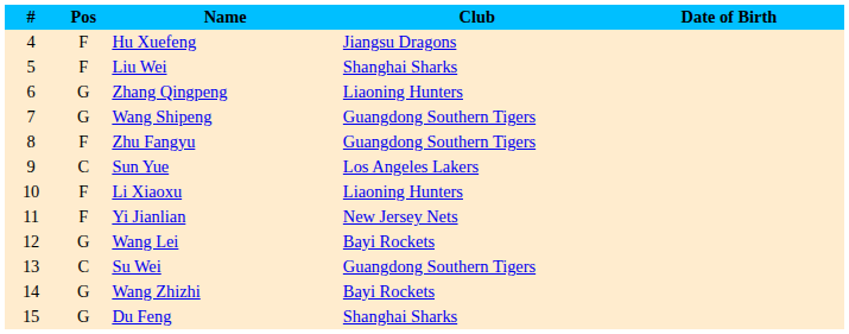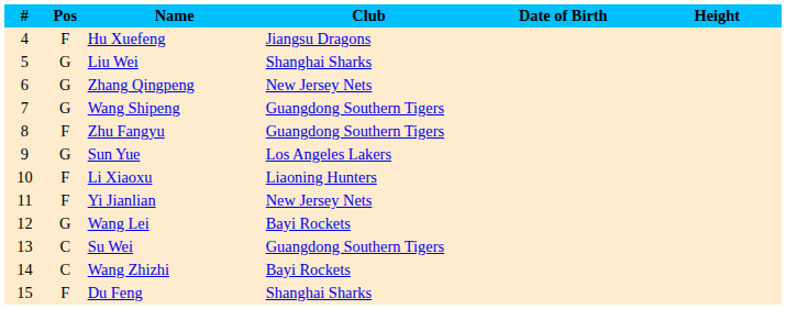 <table border=0 cellpadding=2 cellspacing=0  |- bgcolor=#FFECCE style="text-align:center; font-size:90%;" width=80%>
 <tr bgcolor=#00BFFF>
 <th width=5%>#</th>
 <th width=5%>Pos</th>
 <th width=22%>Name</th>
 <th width=26%>Club</th>
 <th width=22%>Date of Birth</th>
+<th width=16%>Height</th>
 </tr>
 <tr>
 <td>4</td>
 <td>F</td>
 <td align=left><a href='#'>Hu Xuefeng</a></td>
 <td align=left> <a href='#'>Jiangsu Dragons</a></td>
 <td align=left></td>
+<td></td>
 </tr>
 <tr>
 <td>5</td>
-<td>F</td>
+<td>G</td>
 <td align=left><a href='#'>Liu Wei</a></td>
 <td align=left> <a href='#'>Shanghai Sharks</a></td>
 <td align=left></td>
+<td></td>
 </tr>
 <tr>
 <td>6</td>
 <td>G</td>
 <td align=left><a href='#'>Zhang Qingpeng</a></td>
-<td align=left> <a href='#'>Liaoning Hunters</a></td>
+<td align=left> <a href='#'>New Jersey Nets</a></td>
 <td align=left></td>
+<td></td>
 </tr>
 <tr>
 <td>7</td>
 <td>G</td>
 <td align=left><a href='#'>Wang Shipeng</a></td>
 <td align=left> <a href='#'>Guangdong Southern Tigers</a></td>
 <td align=left></td>
+<td></td>
 </tr>
 <tr>
 <td>8</td>
 <td>F</td>
 <td align=left><a href='#'>Zhu Fangyu</a></td>
 <td align=left> <a href='#'>Guangdong Southern Tigers</a></td>
 <td align=left></td>
+<td></td>
 </tr>
 <tr>
 <td>9</td>
-<td>C</td>
+<td>G</td>
 <td align=left><a href='#'>Sun Yue</a></td>
 <td align=left> <a href='#'>Los Angeles Lakers</a></td>
 <td align=left></td>
+<td></td>
 </tr>
 <tr>
 <td>10</td>
 <td>F</td>
 <td align=left><a href='#'>Li Xiaoxu</a></td>
 <td align=left> <a href='#'>Liaoning Hunters</a></td>
 <td align=left></td>
+<td></td>
 </tr>
 <tr>
 <td>11</td>
 <td>F</td>
 <td align=left><a href='#'>Yi Jianlian</a></td>
 <td align=left> <a href='#'>New Jersey Nets</a></td>
 <td align=left></td>
+<td></td>
 </tr>
 <tr>
 <td>12</td>
 <td>G</td>
 <td align=left><a href='#'>Wang Lei</a></td>
 <td align=left> <a href='#'>Bayi Rockets</a></td>
 <td align=left></td>
+<td></td>
 </tr>
 <tr>
 <td>13</td>
 <td>C</td>
 <td align=left><a href='#'>Su Wei</a></td>
 <td align=left> <a href='#'>Guangdong Southern Tigers</a></td>
 <td align=left></td>
+<td></td>
 </tr>
 <tr>
 <td>14</td>
-<td>G</td>
+<td>C</td>
 <td align=left><a href='#'>Wang Zhizhi</a></td>
 <td align=left> <a href='#'>Bayi Rockets</a></td>
 <td align=left></td>
+<td></td>
 </tr>
 <tr>
 <td>15</td>
-<td>G</td>
+<td>F</td>
 <td align=left><a href='#'>Du Feng</a></td>
 <td align=left> <a href='#'>Shanghai Sharks</a></td>
 <td align=left></td>
+<td></td>
 </tr>
 </table>
